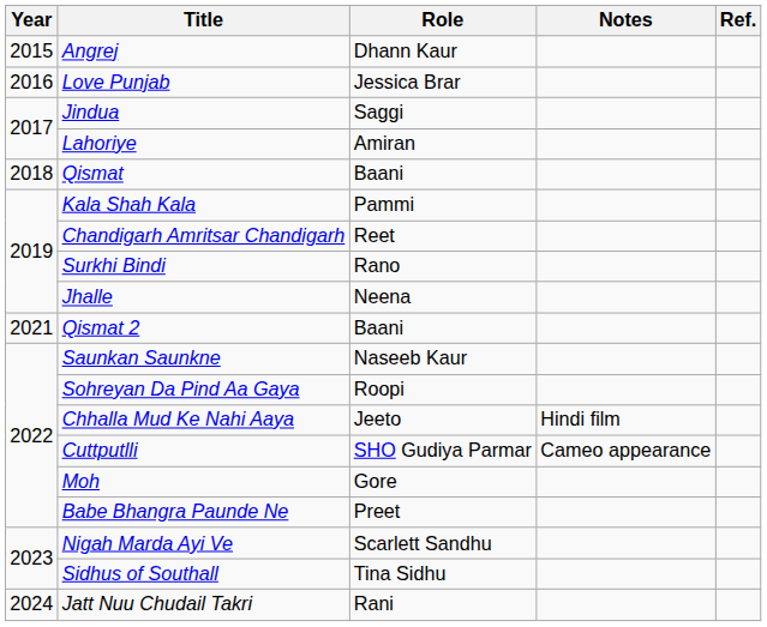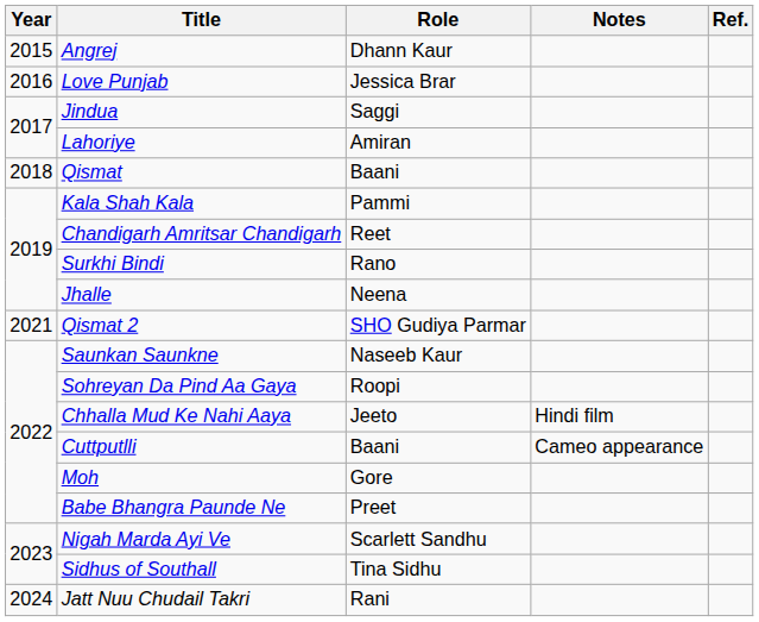 <table class="wikitable sortable">
 <tr>
 <th>Year</th>
 <th>Title</th>
 <th>Role</th>
 <th>Notes</th>
 <th scope="col" class="unsortable">Ref.</th>
 </tr>
 <tr>
 <td>2015</td>
 <td><em><a href='#'>Angrej</a></em></td>
 <td>Dhann Kaur</td>
 <td></td>
 <td></td>
 </tr>
 <tr>
 <td>2016</td>
 <td><em><a href='#'>Love Punjab</a></em></td>
 <td>Jessica Brar</td>
 <td></td>
 <td></td>
 </tr>
 <tr>
 <td rowspan="2">2017</td>
 <td><em><a href='#'>Jindua</a></em></td>
 <td>Saggi</td>
 <td></td>
 <td></td>
 </tr>
 <tr>
 <td><em><a href='#'>Lahoriye</a></em></td>
 <td>Amiran</td>
 <td></td>
 <td></td>
 </tr>
 <tr>
 <td>2018</td>
 <td><em><a href='#'>Qismat</a></em></td>
 <td>Baani</td>
 <td></td>
 <td></td>
 </tr>
 <tr>
 <td rowspan="4">2019</td>
 <td><em><a href='#'>Kala Shah Kala</a></em></td>
 <td>Pammi</td>
 <td></td>
 <td></td>
 </tr>
 <tr>
 <td><em><a href='#'>Chandigarh Amritsar Chandigarh</a></em></td>
 <td>Reet</td>
 <td></td>
 <td></td>
 </tr>
 <tr>
 <td><em><a href='#'>Surkhi Bindi</a></em></td>
 <td>Rano</td>
 <td></td>
 <td></td>
 </tr>
 <tr>
 <td><em><a href='#'>Jhalle</a></em></td>
 <td>Neena</td>
 <td></td>
 <td></td>
 </tr>
 <tr>
 <td>2021</td>
 <td><em><a href='#'>Qismat 2</a></em></td>
-<td>Baani</td>
+<td><a href='#'>SHO</a> Gudiya Parmar</td>
 <td></td>
 <td></td>
 </tr>
 <tr>
 <td rowspan="6">2022</td>
 <td><em><a href='#'>Saunkan Saunkne</a></em></td>
 <td>Naseeb Kaur</td>
 <td></td>
 <td></td>
 </tr>
 <tr>
 <td><em><a href='#'>Sohreyan Da Pind Aa Gaya</a></em></td>
 <td>Roopi</td>
 <td></td>
 <td></td>
 </tr>
 <tr>
 <td><em><a href='#'>Chhalla Mud Ke Nahi Aaya</a></em></td>
 <td>Jeeto</td>
 <td>Hindi film</td>
 <td></td>
 </tr>
 <tr>
 <td><em><a href='#'>Cuttputlli</a></em></td>
-<td><a href='#'>SHO</a> Gudiya Parmar</td>
+<td>Baani</td>
 <td>Cameo appearance</td>
 <td></td>
 </tr>
 <tr>
 <td><em><a href='#'>Moh</a></em></td>
 <td>Gore</td>
 <td></td>
 <td></td>
 </tr>
 <tr>
 <td><em><a href='#'>Babe Bhangra Paunde Ne</a></em></td>
 <td>Preet</td>
 <td></td>
 <td></td>
 </tr>
 <tr>
 <td rowspan="2">2023</td>
 <td><em><a href='#'>Nigah Marda Ayi Ve</a></em></td>
 <td>Scarlett Sandhu</td>
 <td></td>
 <td></td>
 </tr>
 <tr>
 <td><em><a href='#'>Sidhus of Southall</a></em></td>
 <td>Tina Sidhu</td>
 <td></td>
 <td></td>
 </tr>
 <tr>
 <td>2024</td>
 <td><em>Jatt Nuu Chudail Takri</em></td>
 <td>Rani</td>
 <td></td>
 <td></td>
 </tr>
 </table>
